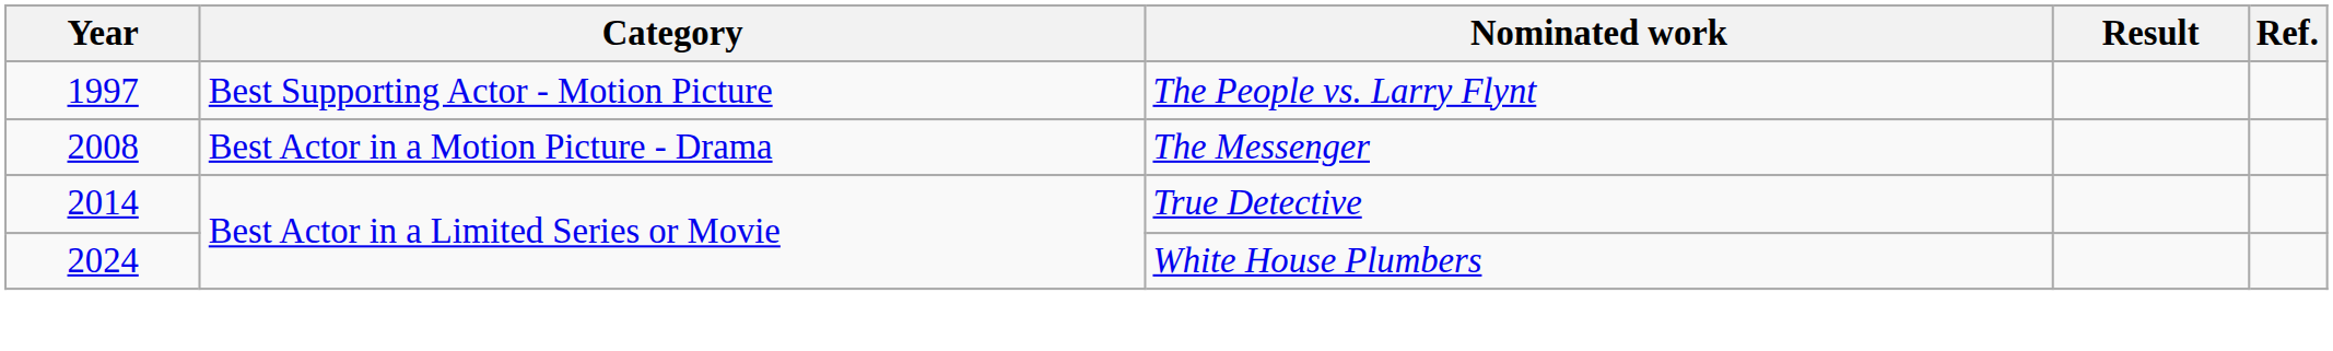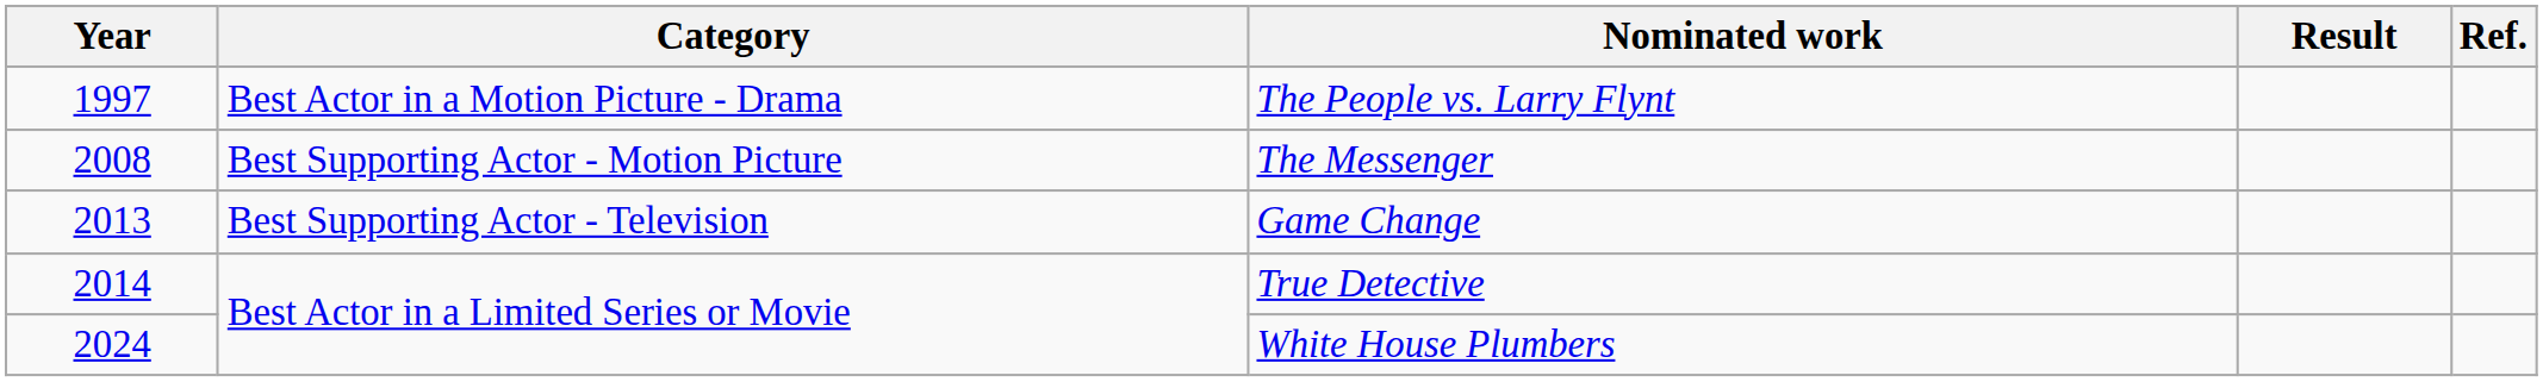 <table class=wikitable>
 <tr>
 <th scope="col" style="width:5em;">Year</th>
 <th scope="col" style="width:26em;">Category</th>
 <th scope="col" style="width:25em;">Nominated work</th>
 <th scope="col" style="width:5em;">Result</th>
 <th>Ref.</th>
 </tr>
 <tr>
 <td style="text-align:center;"><a href='#'>1997</a></td>
-<td><a href='#'>Best Supporting Actor - Motion Picture</a></td>
+<td><a href='#'>Best Actor in a Motion Picture - Drama</a></td>
 <td><em><a href='#'>The People vs. Larry Flynt</a></em></td>
 <td></td>
 <td></td>
 </tr>
 <tr>
 <td style="text-align:center;"><a href='#'>2008</a></td>
-<td><a href='#'>Best Actor in a Motion Picture - Drama</a></td>
+<td><a href='#'>Best Supporting Actor - Motion Picture</a></td>
 <td><em><a href='#'>The Messenger</a></em></td>
+<td></td>
+<td></td>
+</tr>
+<tr>
+<td style="text-align:center;"><a href='#'>2013</a></td>
+<td><a href='#'>Best Supporting Actor - Television</a></td>
+<td><em><a href='#'>Game Change</a></em></td>
 <td></td>
 <td></td>
 </tr>
 <tr>
 <td style="text-align:center;"><a href='#'>2014</a></td>
 <td rowspan=2><a href='#'>Best Actor in a Limited Series or Movie</a></td>
 <td><em><a href='#'>True Detective</a></em></td>
 <td></td>
 <td></td>
 </tr>
 <tr>
 <td style="text-align:center;"><a href='#'>2024</a></td>
 <td><em><a href='#'>White House Plumbers</a></em></td>
 <td></td>
 <td></td>
 </tr>
 </table>
